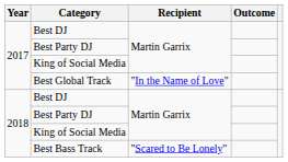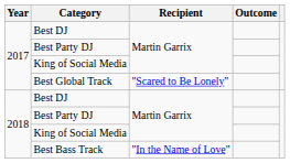 <table class="wikitable plainrowheaders sortable">
 <tr>
 <th scope="col">Year</th>
 <th scope="col">Category</th>
 <th scope="col">Recipient</th>
 <th scope="col">Outcome</th>
 <th scope="col" class="unsortable"></th>
 </tr>
 <tr>
 <td rowspan="4">2017</td>
 <td>Best DJ</td>
 <td rowspan="3">Martin Garrix</td>
 <td></td>
 <td style="text-align:center;" rowspan="4"></td>
 </tr>
 <tr>
 <td>Best Party DJ</td>
 <td></td>
 </tr>
 <tr>
 <td>King of Social Media</td>
 <td></td>
 </tr>
 <tr>
 <td>Best Global Track</td>
-<td>"<a href='#'>In the Name of Love</a>"</td>
+<td>"<a href='#'>Scared to Be Lonely</a>"</td>
 <td></td>
 </tr>
 <tr>
 <td rowspan="7">2018</td>
 <td>Best DJ</td>
 <td rowspan="3">Martin Garrix</td>
 <td></td>
 <td style="text-align:center;" rowspan="4"></td>
 </tr>
 <tr>
 <td>Best Party DJ</td>
 <td></td>
 </tr>
 <tr>
 <td>King of Social Media</td>
 <td></td>
 </tr>
 <tr>
 <td>Best Bass Track</td>
-<td>"<a href='#'>Scared to Be Lonely</a>"</td>
+<td>"<a href='#'>In the Name of Love</a>"</td>
 <td></td>
 </tr>
 </table>
